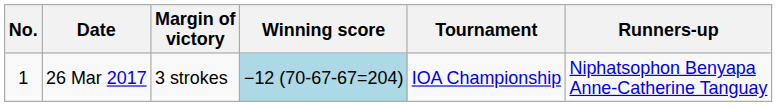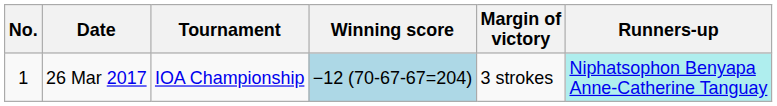 <table class="wikitable" style="font-size:95%;">
 <tr>
 <th>No.</th>
 <th>Date</th>
+<th>Tournament</th>
+<th>Winning score</th>
 <th>Margin of<br>victory</th>
-<th>Winning score</th>
-<th>Tournament</th>
 <th>Runners-up</th>
 </tr>
 <tr>
 <td align=center>1</td>
 <td>26 Mar <a href='#'>2017</a></td>
+<td><a href='#'>IOA Championship</a></td>
+<td style="background: lightblue;">−12 (70-67-67=204)</td>
 <td>3 strokes</td>
-<td style="background: lightblue;">−12 (70-67-67=204)</td>
-<td><a href='#'>IOA Championship</a></td>
-<td> <a href='#'>Niphatsophon Benyapa</a><br> <a href='#'>Anne-Catherine Tanguay</a></td>
+<td style="background: paleturquoise;"> <a href='#'>Niphatsophon Benyapa</a><br> <a href='#'>Anne-Catherine Tanguay</a></td>
 </tr>
 </table>
